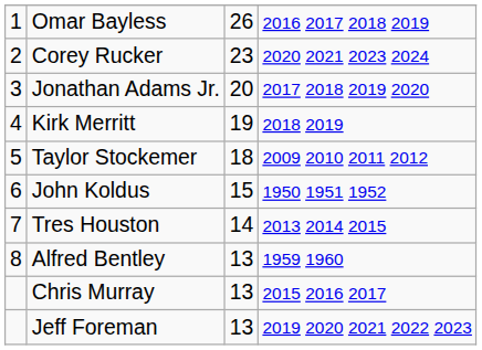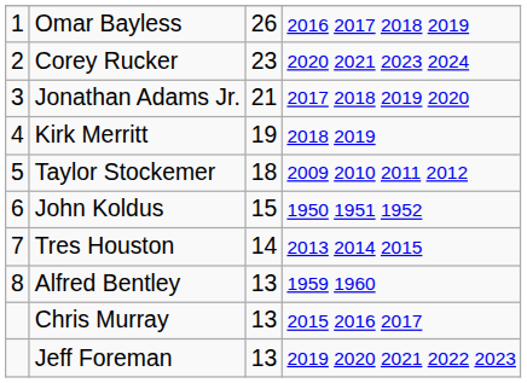 <table class="wikitable">
 <tr>
 </tr>
 <tr>
 <td>1</td>
 <td>Omar Bayless</td>
 <td>26</td>
 <td style="font-size:80%;"><a href='#'>2016</a> <a href='#'>2017</a> <a href='#'>2018</a> <a href='#'>2019</a></td>
 </tr>
 <tr>
 <td>2</td>
 <td>Corey Rucker</td>
 <td>23</td>
 <td style="font-size:80%;"><a href='#'>2020</a> <a href='#'>2021</a> <a href='#'>2023</a> <a href='#'>2024</a></td>
 </tr>
 <tr>
 <td>3</td>
 <td>Jonathan Adams Jr.</td>
-<td>20</td>
+<td>21</td>
 <td style="font-size:80%;"><a href='#'>2017</a> <a href='#'>2018</a> <a href='#'>2019</a> <a href='#'>2020</a></td>
 </tr>
 <tr>
 <td>4</td>
 <td>Kirk Merritt</td>
 <td>19</td>
 <td style="font-size:80%;"><a href='#'>2018</a> <a href='#'>2019</a></td>
 </tr>
 <tr>
 <td>5</td>
 <td>Taylor Stockemer</td>
 <td>18</td>
 <td style="font-size:80%;"><a href='#'>2009</a> <a href='#'>2010</a> <a href='#'>2011</a> <a href='#'>2012</a></td>
 </tr>
 <tr>
 <td>6</td>
 <td>John Koldus</td>
 <td>15</td>
 <td style="font-size:80%;"><a href='#'>1950</a> <a href='#'>1951</a> <a href='#'>1952</a></td>
 </tr>
 <tr>
 <td>7</td>
 <td>Tres Houston</td>
 <td>14</td>
 <td style="font-size:80%;"><a href='#'>2013</a> <a href='#'>2014</a> <a href='#'>2015</a></td>
 </tr>
 <tr>
 <td>8</td>
 <td>Alfred Bentley</td>
 <td>13</td>
 <td style="font-size:80%;"><a href='#'>1959</a> <a href='#'>1960</a></td>
 </tr>
 <tr>
 <td></td>
 <td>Chris Murray</td>
 <td>13</td>
 <td style="font-size:80%;"><a href='#'>2015</a> <a href='#'>2016</a> <a href='#'>2017</a></td>
 </tr>
 <tr>
 <td></td>
 <td>Jeff Foreman</td>
 <td>13</td>
 <td style="font-size:80%;"><a href='#'>2019</a> <a href='#'>2020</a> <a href='#'>2021</a> <a href='#'>2022</a>  <a href='#'>2023</a></td>
 </tr>
 </table>
